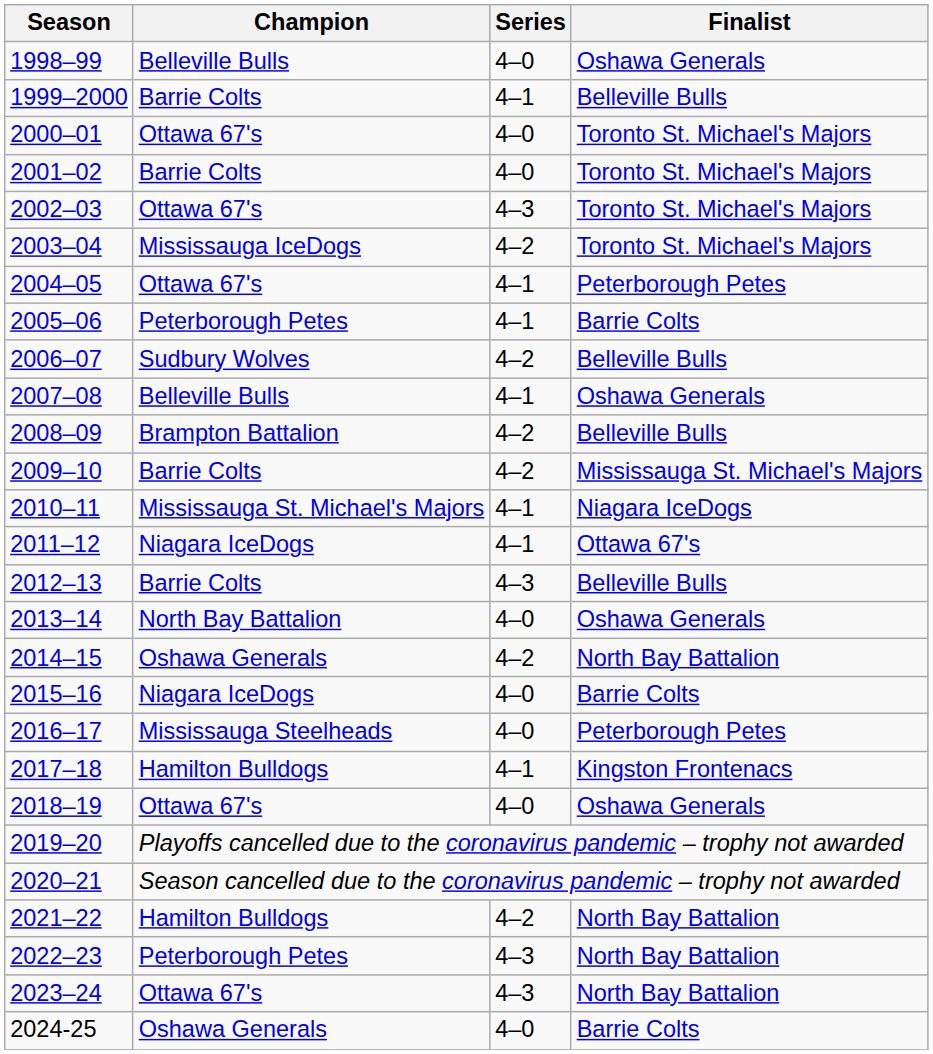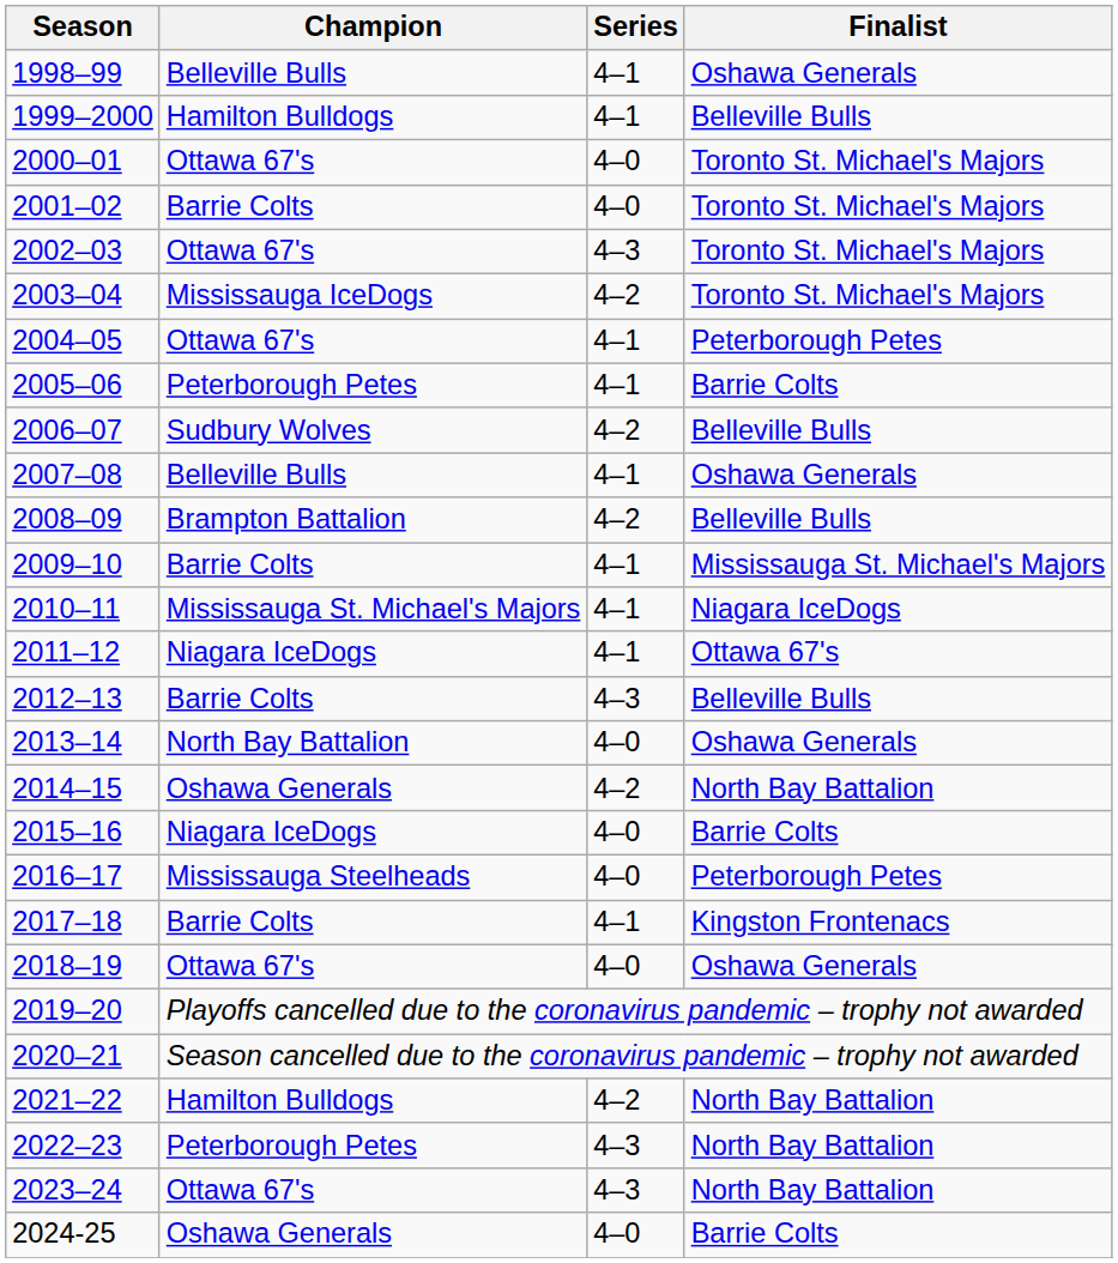 <table class="wikitable sortable">
 <tr>
 <th>Season</th>
 <th>Champion</th>
 <th>Series</th>
 <th>Finalist</th>
 </tr>
 <tr>
 <td><a href='#'>1998–99</a></td>
 <td><a href='#'>Belleville Bulls</a></td>
-<td>4–0</td>
+<td>4–1</td>
 <td><a href='#'>Oshawa Generals</a></td>
 </tr>
 <tr>
 <td><a href='#'>1999–2000</a></td>
-<td><a href='#'>Barrie Colts</a></td>
+<td><a href='#'>Hamilton Bulldogs</a></td>
 <td>4–1</td>
 <td><a href='#'>Belleville Bulls</a></td>
 </tr>
 <tr>
 <td><a href='#'>2000–01</a></td>
 <td><a href='#'>Ottawa 67's</a></td>
 <td>4–0</td>
 <td><a href='#'>Toronto St. Michael's Majors</a></td>
 </tr>
 <tr>
 <td><a href='#'>2001–02</a></td>
 <td><a href='#'>Barrie Colts</a></td>
 <td>4–0</td>
 <td><a href='#'>Toronto St. Michael's Majors</a></td>
 </tr>
 <tr>
 <td><a href='#'>2002–03</a></td>
 <td><a href='#'>Ottawa 67's</a></td>
 <td>4–3</td>
 <td><a href='#'>Toronto St. Michael's Majors</a></td>
 </tr>
 <tr>
 <td><a href='#'>2003–04</a></td>
 <td><a href='#'>Mississauga IceDogs</a></td>
 <td>4–2</td>
 <td><a href='#'>Toronto St. Michael's Majors</a></td>
 </tr>
 <tr>
 <td><a href='#'>2004–05</a></td>
 <td><a href='#'>Ottawa 67's</a></td>
 <td>4–1</td>
 <td><a href='#'>Peterborough Petes</a></td>
 </tr>
 <tr>
 <td><a href='#'>2005–06</a></td>
 <td><a href='#'>Peterborough Petes</a></td>
 <td>4–1</td>
 <td><a href='#'>Barrie Colts</a></td>
 </tr>
 <tr>
 <td><a href='#'>2006–07</a></td>
 <td><a href='#'>Sudbury Wolves</a></td>
 <td>4–2</td>
 <td><a href='#'>Belleville Bulls</a></td>
 </tr>
 <tr>
 <td><a href='#'>2007–08</a></td>
 <td><a href='#'>Belleville Bulls</a></td>
 <td>4–1</td>
 <td><a href='#'>Oshawa Generals</a></td>
 </tr>
 <tr>
 <td><a href='#'>2008–09</a></td>
 <td><a href='#'>Brampton Battalion</a></td>
 <td>4–2</td>
 <td><a href='#'>Belleville Bulls</a></td>
 </tr>
 <tr>
 <td><a href='#'>2009–10</a></td>
 <td><a href='#'>Barrie Colts</a></td>
-<td>4–2</td>
+<td>4–1</td>
 <td><a href='#'>Mississauga St. Michael's Majors</a></td>
 </tr>
 <tr>
 <td><a href='#'>2010–11</a></td>
 <td><a href='#'>Mississauga St. Michael's Majors</a></td>
 <td>4–1</td>
 <td><a href='#'>Niagara IceDogs</a></td>
 </tr>
 <tr>
 <td><a href='#'>2011–12</a></td>
 <td><a href='#'>Niagara IceDogs</a></td>
 <td>4–1</td>
 <td><a href='#'>Ottawa 67's</a></td>
 </tr>
 <tr>
 <td><a href='#'>2012–13</a></td>
 <td><a href='#'>Barrie Colts</a></td>
 <td>4–3</td>
 <td><a href='#'>Belleville Bulls</a></td>
 </tr>
 <tr>
 <td><a href='#'>2013–14</a></td>
 <td><a href='#'>North Bay Battalion</a></td>
 <td>4–0</td>
 <td><a href='#'>Oshawa Generals</a></td>
 </tr>
 <tr>
 <td><a href='#'>2014–15</a></td>
 <td><a href='#'>Oshawa Generals</a></td>
 <td>4–2</td>
 <td><a href='#'>North Bay Battalion</a></td>
 </tr>
 <tr>
 <td><a href='#'>2015–16</a></td>
 <td><a href='#'>Niagara IceDogs</a></td>
 <td>4–0</td>
 <td><a href='#'>Barrie Colts</a></td>
 </tr>
 <tr>
 <td><a href='#'>2016–17</a></td>
 <td><a href='#'>Mississauga Steelheads</a></td>
 <td>4–0</td>
 <td><a href='#'>Peterborough Petes</a></td>
 </tr>
 <tr>
 <td><a href='#'>2017–18</a></td>
-<td><a href='#'>Hamilton Bulldogs</a></td>
+<td><a href='#'>Barrie Colts</a></td>
 <td>4–1</td>
 <td><a href='#'>Kingston Frontenacs</a></td>
 </tr>
 <tr>
 <td><a href='#'>2018–19</a></td>
 <td><a href='#'>Ottawa 67's</a></td>
 <td>4–0</td>
 <td><a href='#'>Oshawa Generals</a></td>
 </tr>
 <tr>
 <td><a href='#'>2019–20</a></td>
 <td colspan="3"><em>Playoffs cancelled due to the <a href='#'>coronavirus pandemic</a> – trophy not awarded</em></td>
 </tr>
 <tr>
 <td><a href='#'>2020–21</a></td>
 <td colspan="3"><em>Season cancelled due to the <a href='#'>coronavirus pandemic</a> – trophy not awarded</em></td>
 </tr>
 <tr>
 <td><a href='#'>2021–22</a></td>
 <td><a href='#'>Hamilton Bulldogs</a></td>
 <td>4–2</td>
 <td><a href='#'>North Bay Battalion</a></td>
 </tr>
 <tr>
 <td><a href='#'>2022–23</a></td>
 <td><a href='#'>Peterborough Petes</a></td>
 <td>4–3</td>
 <td><a href='#'>North Bay Battalion</a></td>
 </tr>
 <tr>
 <td><a href='#'>2023–24</a></td>
 <td><a href='#'>Ottawa 67's</a></td>
 <td>4–3</td>
 <td><a href='#'>North Bay Battalion</a></td>
 </tr>
 <tr>
 <td>2024-25</td>
 <td><a href='#'>Oshawa Generals</a></td>
 <td>4–0</td>
 <td><a href='#'>Barrie Colts</a></td>
 </tr>
 </table>
